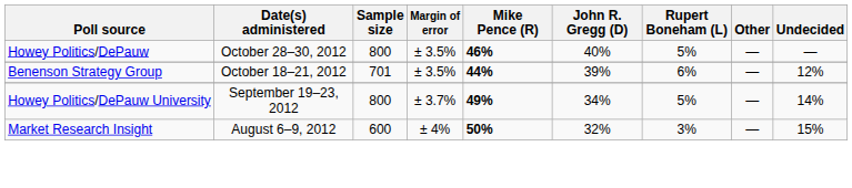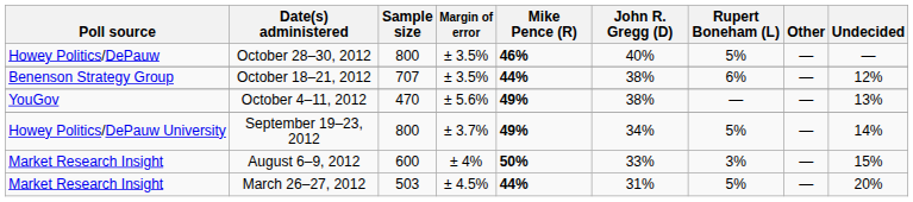 <table class="wikitable">
 <tr valign= bottom>
 <th>Poll source</th>
 <th style="width:160px;">Date(s)<br>administered</th>
 <th class=small>Sample<br>size</th>
 <th><small>Margin of<br>error</small></th>
 <th style="width:100px;">Mike<br>Pence (R)</th>
 <th style="width:100px;">John R.<br>Gregg (D)</th>
 <th style="width:100px;">Rupert<br>Boneham (L)</th>
 <th>Other</th>
 <th>Undecided</th>
 </tr>
 <tr>
 <td><a href='#'>Howey Politics</a>/<a href='#'>DePauw</a></td>
 <td align=center>October 28–30, 2012</td>
 <td align=center>800</td>
 <td align=center>± 3.5%</td>
 <td><strong>46%</strong></td>
 <td align=center>40%</td>
 <td align=center>5%</td>
 <td align=center>—</td>
 <td align=center>—</td>
 </tr>
 <tr>
 </tr>
 <tr>
 <td><a href='#'>Benenson Strategy Group</a></td>
 <td align=center>October 18–21, 2012</td>
-<td align=center>701</td>
+<td align=center>707</td>
 <td align=center>± 3.5%</td>
 <td><strong>44%</strong></td>
-<td align=center>39%</td>
+<td align=center>38%</td>
 <td align=center>6%</td>
 <td align=center>—</td>
 <td align=center>12%</td>
 </tr>
 <tr>
+</tr>
+<tr>
+<td><a href='#'>YouGov</a></td>
+<td align=center>October 4–11, 2012</td>
+<td align=center>470</td>
+<td align=center>± 5.6%</td>
+<td><strong>49%</strong></td>
+<td align=center>38%</td>
+<td align=center>—</td>
+<td align=center>—</td>
+<td align=center>13%</td>
 </tr>
 <tr>
 </tr>
 <tr>
 <td><a href='#'>Howey Politics</a>/<a href='#'>DePauw University</a></td>
 <td align=center>September 19–23, 2012</td>
 <td align=center>800</td>
 <td align=center>± 3.7%</td>
 <td><strong>49%</strong></td>
 <td align=center>34%</td>
 <td align=center>5%</td>
 <td align=center>—</td>
 <td align=center>14%</td>
 </tr>
 <tr>
 <td><a href='#'>Market Research Insight</a></td>
 <td align=center>August 6–9, 2012</td>
 <td align=center>600</td>
 <td align=center>± 4%</td>
 <td><strong>50%</strong></td>
-<td align=center>32%</td>
+<td align=center>33%</td>
 <td align=center>3%</td>
 <td align=center>—</td>
 <td align=center>15%</td>
 </tr>
+<tr>
+<td><a href='#'>Market Research Insight</a></td>
+<td align=center>March 26–27, 2012</td>
+<td align=center>503</td>
+<td align=center>± 4.5%</td>
+<td><strong>44%</strong></td>
+<td align=center>31%</td>
+<td align=center>5%</td>
+<td align=center>—</td>
+<td align=center>20%</td>
+</tr>
 </table>
